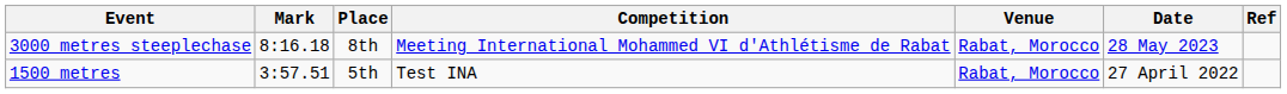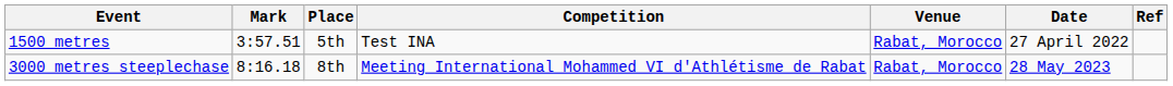 <table class="wikitable">
 <tr>
 <th>Event</th>
 <th>Mark</th>
 <th>Place</th>
 <th>Competition</th>
 <th>Venue</th>
 <th>Date</th>
 <th>Ref</th>
 </tr>
 <tr>
+<td><a href='#'>1500 metres</a></td>
+<td>3:57.51</td>
+<td style="text-align:center;">5th<br></td>
+<td>Test INA</td>
+<td><a href='#'>Rabat, Morocco</a></td>
+<td>27 April 2022</td>
+<td></td>
+</tr>
+<tr>
 <td><a href='#'>3000 metres steeplechase</a></td>
 <td>8:16.18 </td>
 <td style="text-align:center;">8th</td>
 <td><a href='#'>Meeting International Mohammed VI d'Athlétisme de Rabat</a></td>
 <td><a href='#'>Rabat, Morocco</a></td>
 <td><a href='#'>28 May 2023</a></td>
 <td></td>
 </tr>
-<tr>
-<td><a href='#'>1500 metres</a></td>
-<td>3:57.51</td>
-<td style="text-align:center;">5th<br></td>
-<td>Test INA</td>
-<td><a href='#'>Rabat, Morocco</a></td>
-<td>27 April 2022</td>
-<td></td>
-</tr>
 </table>
